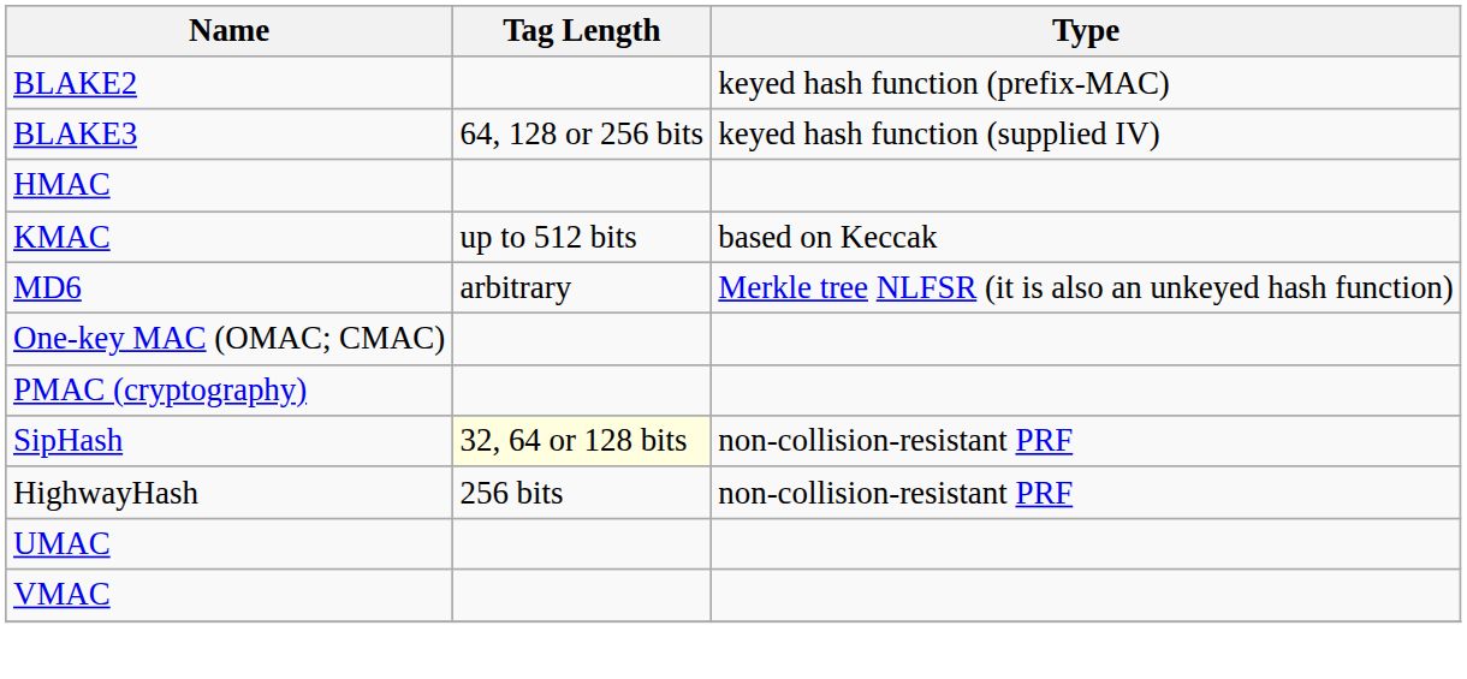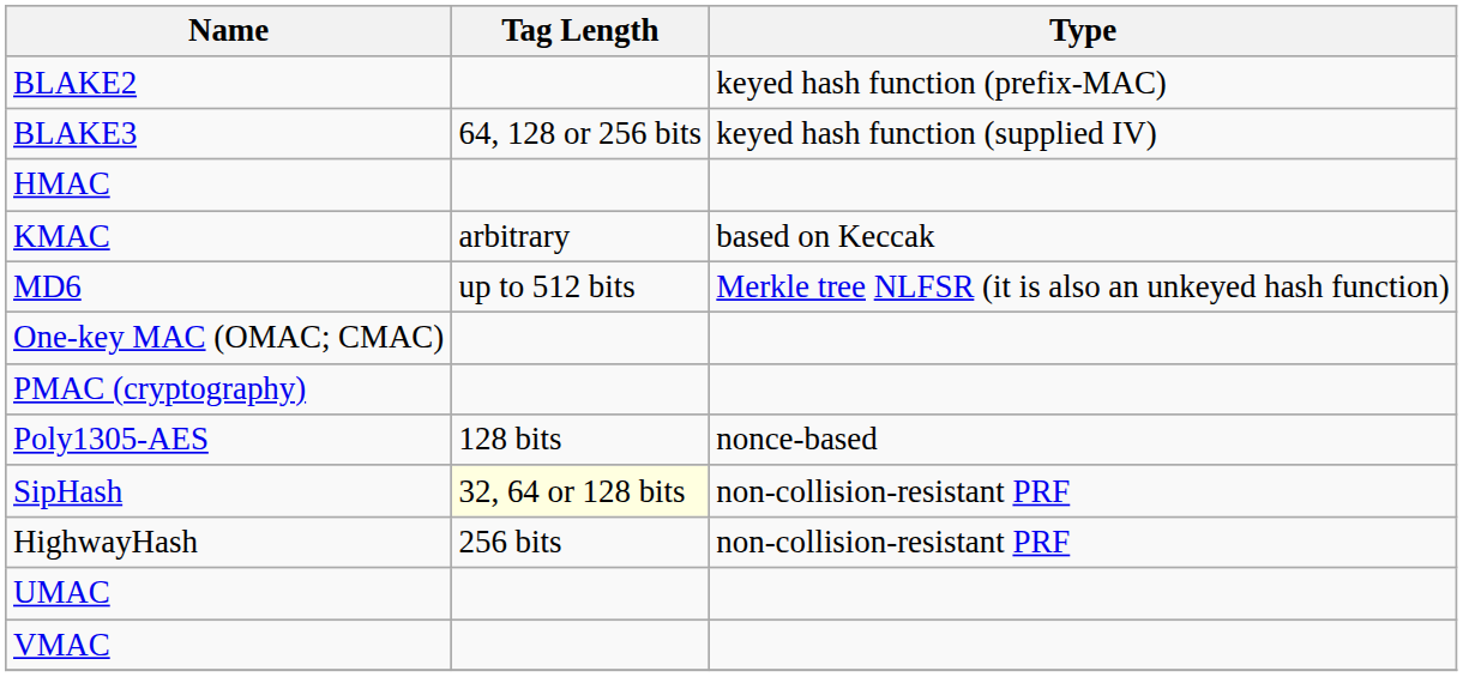 <table class="wikitable sortable mw-collapsible">
 <tr>
 <th>Name</th>
 <th>Tag Length</th>
 <th>Type</th>
 </tr>
 <tr>
 <td><a href='#'>BLAKE2</a></td>
 <td></td>
 <td>keyed hash function (prefix-MAC)</td>
 </tr>
 <tr>
 <td><a href='#'>BLAKE3</a></td>
 <td>64, 128 or 256 bits</td>
 <td>keyed hash function (supplied IV)</td>
 </tr>
 <tr>
 <td><a href='#'>HMAC</a></td>
 <td></td>
 <td></td>
 </tr>
 <tr>
 <td><a href='#'>KMAC</a></td>
-<td>up to 512 bits</td>
+<td>arbitrary</td>
 <td>based on Keccak</td>
 </tr>
 <tr>
 <td><a href='#'>MD6</a></td>
-<td>arbitrary</td>
+<td>up to 512 bits</td>
 <td><a href='#'>Merkle tree</a> <a href='#'>NLFSR</a> (it is also an unkeyed hash function)</td>
 </tr>
 <tr>
 <td><a href='#'>One-key MAC</a> (OMAC; CMAC)</td>
 <td></td>
 <td></td>
 </tr>
 <tr>
 <td><a href='#'>PMAC (cryptography)</a></td>
 <td></td>
 <td></td>
+</tr>
+<tr>
+<td><a href='#'>Poly1305-AES</a></td>
+<td>128 bits</td>
+<td>nonce-based</td>
 </tr>
 <tr>
 <td><a href='#'>SipHash</a></td>
 <td style="background: lightyellow;">32, 64 or 128 bits</td>
 <td>non-collision-resistant <a href='#'>PRF</a></td>
 </tr>
 <tr>
 <td>HighwayHash</td>
 <td>256 bits</td>
 <td>non-collision-resistant <a href='#'>PRF</a></td>
 </tr>
 <tr>
 <td><a href='#'>UMAC</a></td>
 <td></td>
 <td></td>
 </tr>
 <tr>
 <td><a href='#'>VMAC</a></td>
 <td></td>
 <td></td>
 </tr>
 <tr>
 </tr>
 </table>
